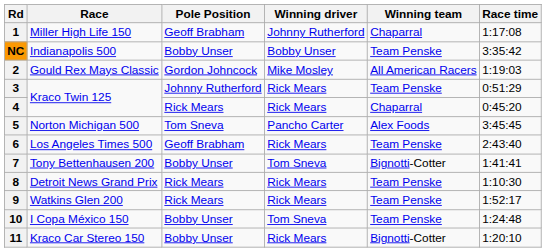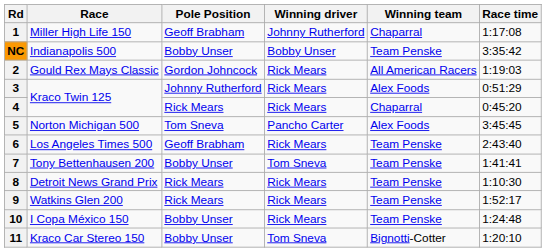 <table class="wikitable" style="font-size: 85%;">
 <tr>
 <th>Rd</th>
 <th>Race</th>
 <th>Pole Position</th>
 <th>Winning driver</th>
 <th>Winning team</th>
 <th>Race time</th>
 </tr>
 <tr>
 <th>1</th>
 <td> <a href='#'>Miller High Life 150</a></td>
 <td> <a href='#'>Geoff Brabham</a></td>
 <td> <a href='#'>Johnny Rutherford</a></td>
 <td><a href='#'>Chaparral</a></td>
 <td>1:17:08</td>
 </tr>
 <tr>
 <th style="background:#fb9902; text-align:center;"><strong>NC</strong></th>
 <td> <a href='#'>Indianapolis 500</a></td>
 <td> <a href='#'>Bobby Unser</a></td>
 <td> <a href='#'>Bobby Unser</a></td>
 <td><a href='#'>Team Penske</a></td>
 <td>3:35:42</td>
 </tr>
 <tr>
 <th>2</th>
 <td> <a href='#'>Gould Rex Mays Classic</a></td>
 <td> <a href='#'>Gordon Johncock</a></td>
-<td> <a href='#'>Mike Mosley</a></td>
+<td> <a href='#'>Rick Mears</a></td>
 <td><a href='#'>All American Racers</a></td>
 <td>1:19:03</td>
 </tr>
 <tr>
 <th>3</th>
 <td rowspan=2> <a href='#'>Kraco Twin 125</a></td>
 <td> <a href='#'>Johnny Rutherford</a></td>
 <td> <a href='#'>Rick Mears</a></td>
-<td><a href='#'>Team Penske</a></td>
+<td><a href='#'>Alex Foods</a></td>
 <td>0:51:29</td>
 </tr>
 <tr>
 <th>4</th>
 <td> <a href='#'>Rick Mears</a></td>
 <td> <a href='#'>Rick Mears</a></td>
 <td><a href='#'>Chaparral</a></td>
 <td>0:45:20</td>
 </tr>
 <tr>
 <th>5</th>
 <td> <a href='#'>Norton Michigan 500</a></td>
 <td> <a href='#'>Tom Sneva</a></td>
 <td> <a href='#'>Pancho Carter</a></td>
 <td><a href='#'>Alex Foods</a></td>
 <td>3:45:45</td>
 </tr>
 <tr>
 <th>6</th>
 <td> <a href='#'>Los Angeles Times 500</a></td>
 <td> <a href='#'>Geoff Brabham</a></td>
 <td> <a href='#'>Rick Mears</a></td>
 <td><a href='#'>Team Penske</a></td>
 <td>2:43:40</td>
 </tr>
 <tr>
 <th>7</th>
 <td> <a href='#'>Tony Bettenhausen 200</a></td>
 <td> <a href='#'>Bobby Unser</a></td>
 <td> <a href='#'>Tom Sneva</a></td>
-<td><a href='#'>Bignotti</a>-Cotter</td>
+<td><a href='#'>Team Penske</a></td>
 <td>1:41:41</td>
 </tr>
 <tr>
 <th>8</th>
 <td> <a href='#'>Detroit News Grand Prix</a></td>
 <td> <a href='#'>Rick Mears</a></td>
 <td> <a href='#'>Rick Mears</a></td>
 <td><a href='#'>Team Penske</a></td>
 <td>1:10:30</td>
 </tr>
 <tr>
 <th>9</th>
 <td> <a href='#'>Watkins Glen 200</a></td>
 <td> <a href='#'>Rick Mears</a></td>
 <td> <a href='#'>Rick Mears</a></td>
 <td><a href='#'>Team Penske</a></td>
 <td>1:52:17</td>
 </tr>
 <tr>
 <th>10</th>
 <td> <a href='#'>I Copa México 150</a></td>
 <td> <a href='#'>Bobby Unser</a></td>
-<td> <a href='#'>Tom Sneva</a></td>
+<td> <a href='#'>Rick Mears</a></td>
 <td><a href='#'>Team Penske</a></td>
 <td>1:24:48</td>
 </tr>
 <tr>
 <th>11</th>
 <td> <a href='#'>Kraco Car Stereo 150</a></td>
 <td> <a href='#'>Bobby Unser</a></td>
-<td> <a href='#'>Rick Mears</a></td>
+<td> <a href='#'>Tom Sneva</a></td>
 <td><a href='#'>Bignotti</a>-Cotter</td>
 <td>1:20:10</td>
 </tr>
 </table>
